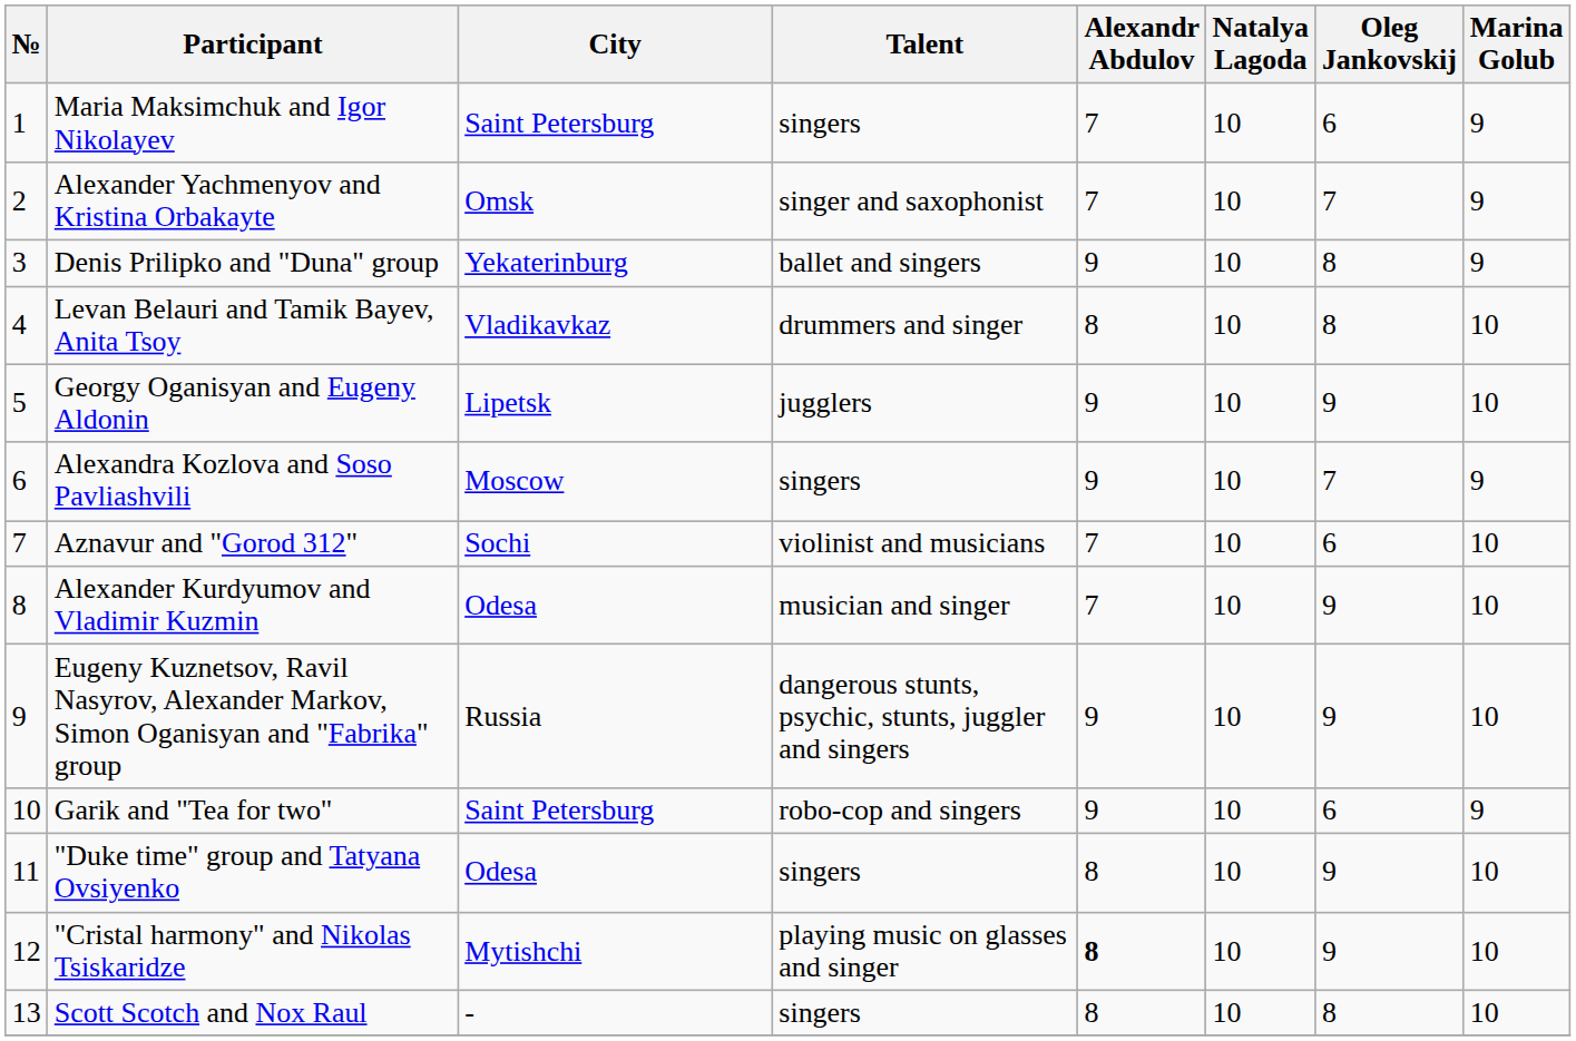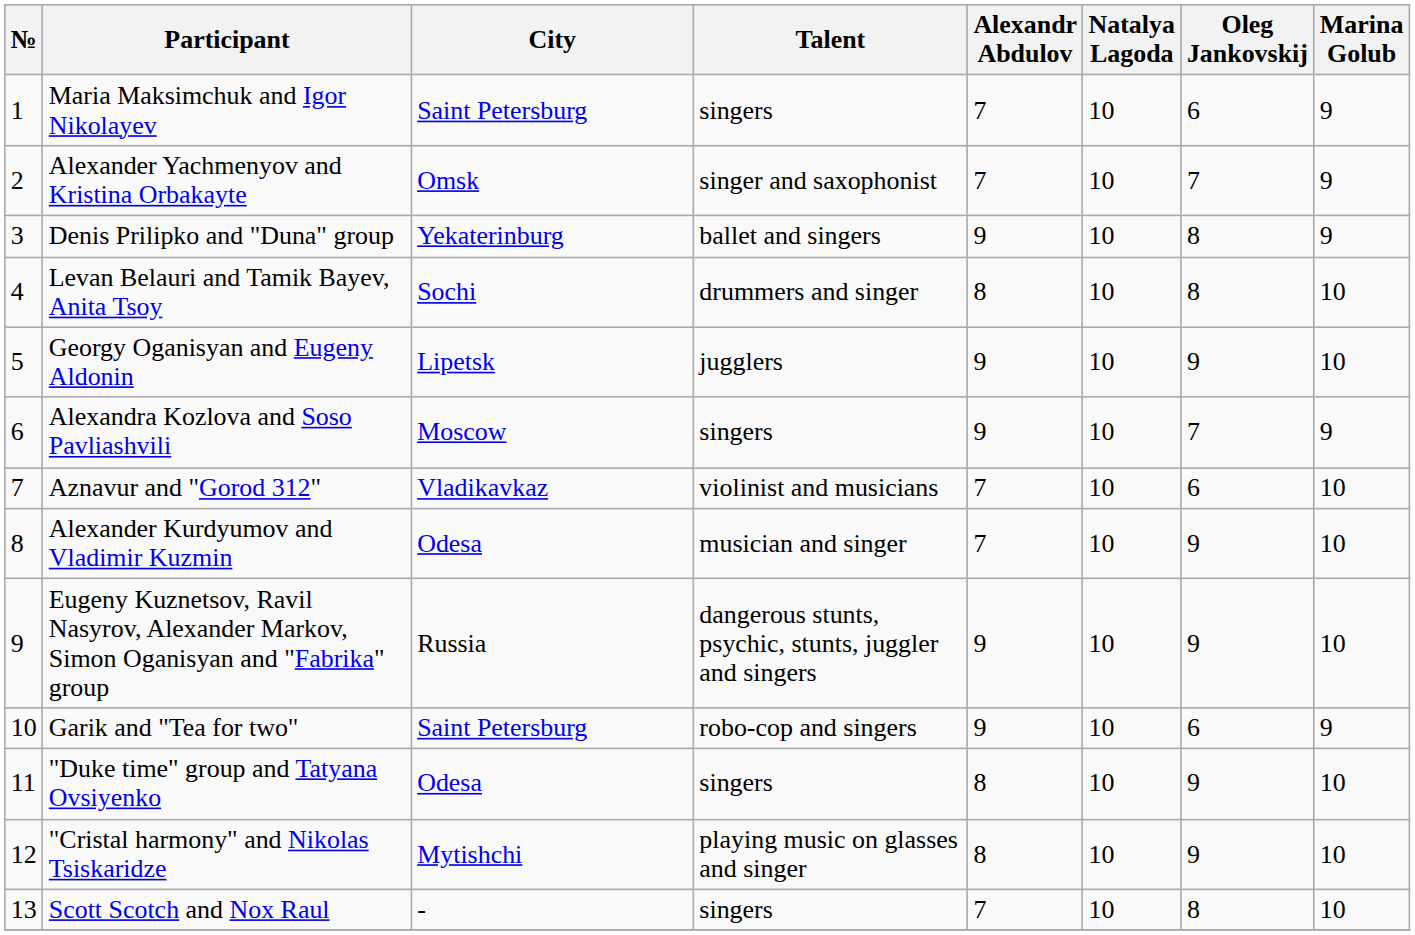 <table class="wikitable">
 <tr>
 <th width="2%">№</th>
 <th width="35%">Participant</th>
 <th width="25%">City</th>
 <th width="25%">Talent</th>
 <th width="3%">Alexandr Abdulov</th>
 <th width="3%">Natalya  Lagoda</th>
 <th width="3%">Oleg Jankovskij</th>
 <th width="3%">Marina Golub</th>
 </tr>
 <tr>
 <td>1</td>
 <td>Maria Maksimchuk and <a href='#'>Igor Nikolayev</a></td>
 <td><a href='#'>Saint Petersburg</a></td>
 <td>singers</td>
 <td>7</td>
 <td>10</td>
 <td>6</td>
 <td>9</td>
 </tr>
 <tr>
 <td>2</td>
 <td>Alexander Yachmenyov and <a href='#'>Kristina Orbakayte</a></td>
 <td><a href='#'>Omsk</a></td>
 <td>singer and saxophonist</td>
 <td>7</td>
 <td>10</td>
 <td>7</td>
 <td>9</td>
 </tr>
 <tr>
 <td>3</td>
 <td>Denis Prilipko and "Duna" group</td>
 <td><a href='#'>Yekaterinburg</a></td>
 <td>ballet and singers</td>
 <td>9</td>
 <td>10</td>
 <td>8</td>
 <td>9</td>
 </tr>
 <tr>
 <td>4</td>
 <td>Levan Belauri and Tamik Bayev, <a href='#'>Anita Tsoy</a></td>
-<td><a href='#'>Vladikavkaz</a></td>
+<td><a href='#'>Sochi</a></td>
 <td>drummers and singer</td>
 <td>8</td>
 <td>10</td>
 <td>8</td>
 <td>10</td>
 </tr>
 <tr>
 <td>5</td>
 <td>Georgy Oganisyan and <a href='#'>Eugeny Aldonin</a></td>
 <td><a href='#'>Lipetsk</a></td>
 <td>jugglers</td>
 <td>9</td>
 <td>10</td>
 <td>9</td>
 <td>10</td>
 </tr>
 <tr>
 <td>6</td>
 <td>Alexandra Kozlova and <a href='#'>Soso Pavliashvili</a></td>
 <td><a href='#'>Moscow</a></td>
 <td>singers</td>
 <td>9</td>
 <td>10</td>
 <td>7</td>
 <td>9</td>
 </tr>
 <tr>
 <td>7</td>
 <td>Aznavur and "<a href='#'>Gorod 312</a>"</td>
-<td><a href='#'>Sochi</a></td>
+<td><a href='#'>Vladikavkaz</a></td>
 <td>violinist and musicians</td>
 <td>7</td>
 <td>10</td>
 <td>6</td>
 <td>10</td>
 </tr>
 <tr>
 <td>8</td>
 <td>Alexander Kurdyumov and <a href='#'>Vladimir Kuzmin</a></td>
 <td><a href='#'>Odesa</a></td>
 <td>musician and singer</td>
 <td>7</td>
 <td>10</td>
 <td>9</td>
 <td>10</td>
 </tr>
 <tr>
 <td>9</td>
 <td>Eugeny Kuznetsov, Ravil Nasyrov, Alexander Markov, Simon Oganisyan and "<a href='#'>Fabrika</a>" group</td>
 <td>Russia</td>
 <td>dangerous stunts, psychic, stunts, juggler and singers</td>
 <td>9</td>
 <td>10</td>
 <td>9</td>
 <td>10</td>
 </tr>
 <tr>
 <td>10</td>
 <td>Garik and "Tea for two"</td>
 <td><a href='#'>Saint Petersburg</a></td>
 <td>robo-cop and singers</td>
 <td>9</td>
 <td>10</td>
 <td>6</td>
 <td>9</td>
 </tr>
 <tr>
 <td>11</td>
 <td>"Duke time" group and <a href='#'>Tatyana Ovsiyenko</a></td>
 <td><a href='#'>Odesa</a></td>
 <td>singers</td>
 <td>8</td>
 <td>10</td>
 <td>9</td>
 <td>10</td>
 </tr>
 <tr>
 <td>12</td>
 <td>"Cristal harmony" and <a href='#'>Nikolas Tsiskaridze</a></td>
 <td><a href='#'>Mytishchi</a></td>
 <td>playing music on glasses and singer</td>
-<td><strong>8</strong></td>
+<td>8</td>
 <td>10</td>
 <td>9</td>
 <td>10</td>
 </tr>
 <tr>
 <td>13</td>
 <td><a href='#'>Scott Scotch</a> and <a href='#'>Nox Raul</a></td>
 <td>-</td>
 <td>singers</td>
-<td>8</td>
+<td>7</td>
 <td>10</td>
 <td>8</td>
 <td>10</td>
 </tr>
 <tr>
 </tr>
 </table>
